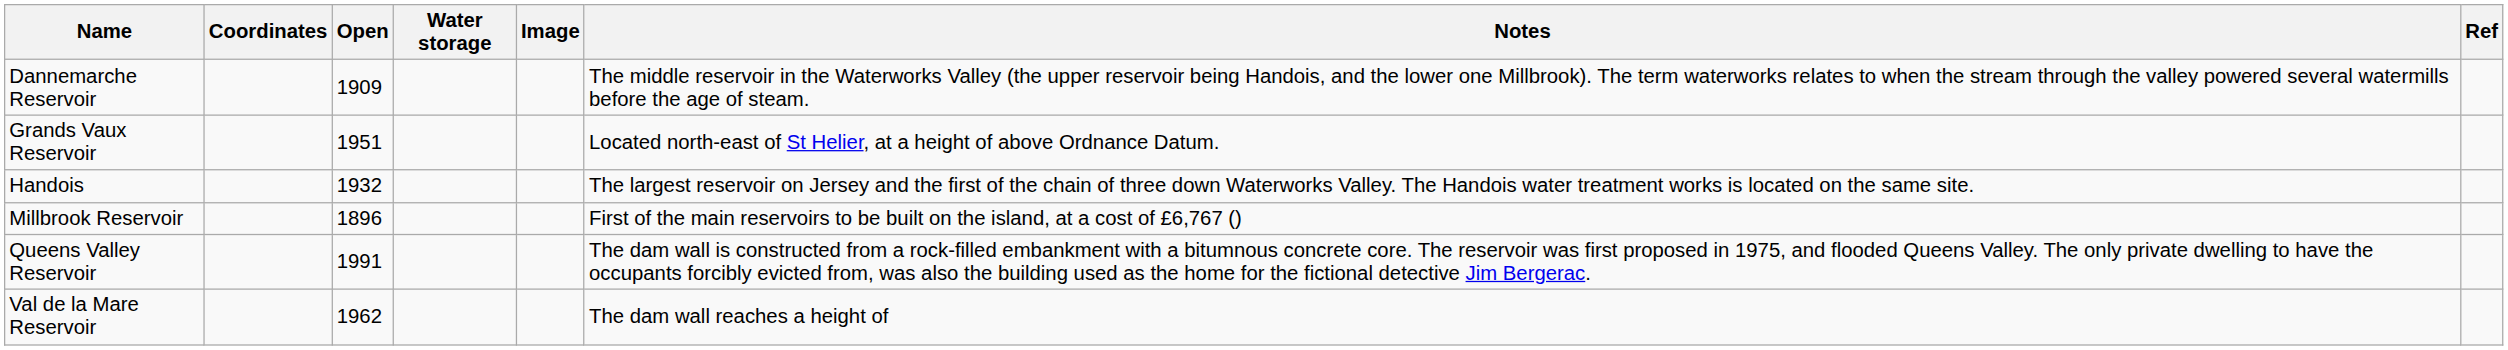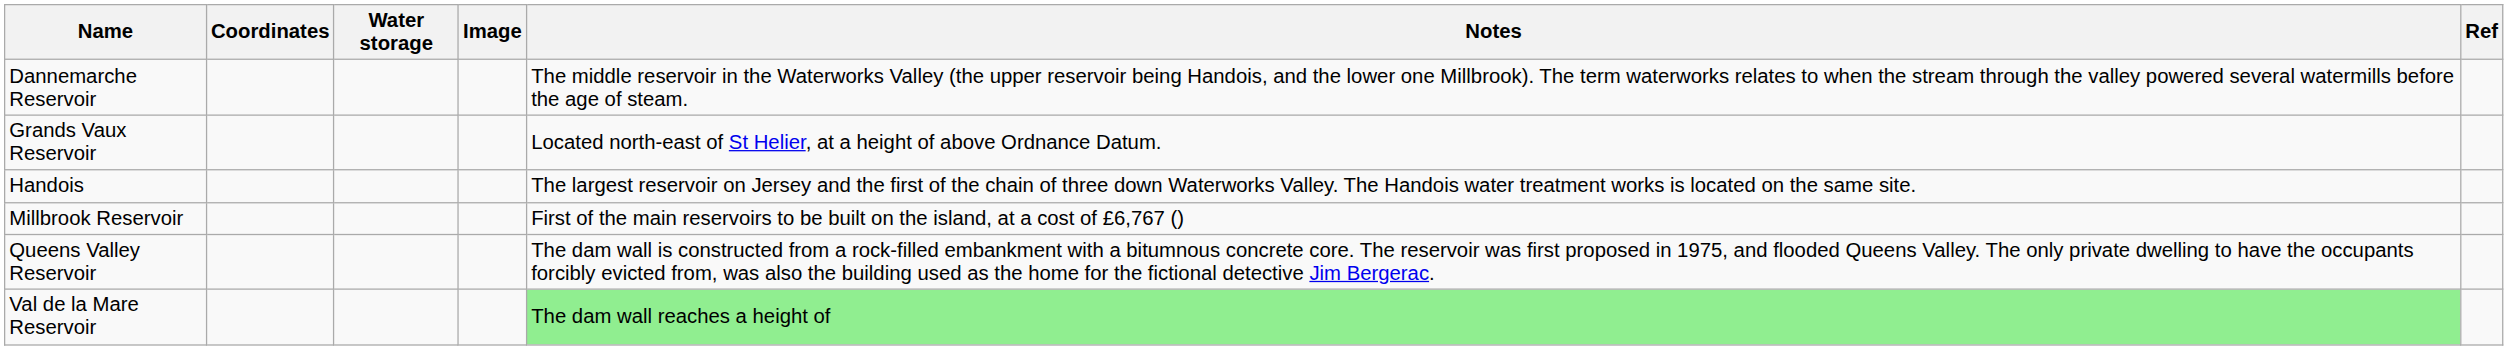 <table class="wikitable">
 <tr>
 <th>Name</th>
 <th>Coordinates</th>
-<th>Open</th>
 <th>Water storage</th>
 <th>Image</th>
 <th>Notes</th>
 <th>Ref</th>
 </tr>
 <tr>
 <td>Dannemarche Reservoir</td>
 <td></td>
-<td>1909</td>
 <td></td>
 <td></td>
 <td>The middle reservoir in the Waterworks Valley (the upper reservoir being Handois, and the lower one Millbrook). The term waterworks relates to when the stream through the valley powered several watermills before the age of steam.</td>
 <td></td>
 </tr>
 <tr>
 <td>Grands Vaux Reservoir</td>
 <td></td>
-<td>1951</td>
 <td></td>
 <td></td>
 <td>Located  north-east of <a href='#'>St Helier</a>, at a height of  above Ordnance Datum.</td>
 <td></td>
 </tr>
 <tr>
 <td>Handois</td>
 <td></td>
-<td>1932</td>
 <td></td>
 <td></td>
 <td>The largest reservoir on Jersey and the first of the chain of three down Waterworks Valley. The Handois water treatment works is located on the same site.</td>
 <td></td>
 </tr>
 <tr>
 <td>Millbrook Reservoir</td>
 <td></td>
-<td>1896</td>
 <td></td>
 <td></td>
 <td>First of the main reservoirs to be built on the island, at a cost of £6,767 ()</td>
 <td></td>
 </tr>
 <tr>
 <td>Queens Valley Reservoir</td>
 <td></td>
-<td>1991</td>
 <td></td>
 <td></td>
 <td>The dam wall is constructed from a rock-filled embankment with a bitumnous concrete core. The reservoir was first proposed in 1975, and flooded Queens Valley. The only private dwelling to have the occupants forcibly evicted from, was also the building used as the home for the fictional detective <a href='#'>Jim Bergerac</a>.</td>
 <td></td>
 </tr>
 <tr>
 <td>Val de la Mare Reservoir</td>
 <td></td>
-<td>1962</td>
 <td></td>
 <td></td>
-<td>The dam wall reaches a height of </td>
+<td style="background: lightgreen;">The dam wall reaches a height of </td>
 <td></td>
 </tr>
 </table>
